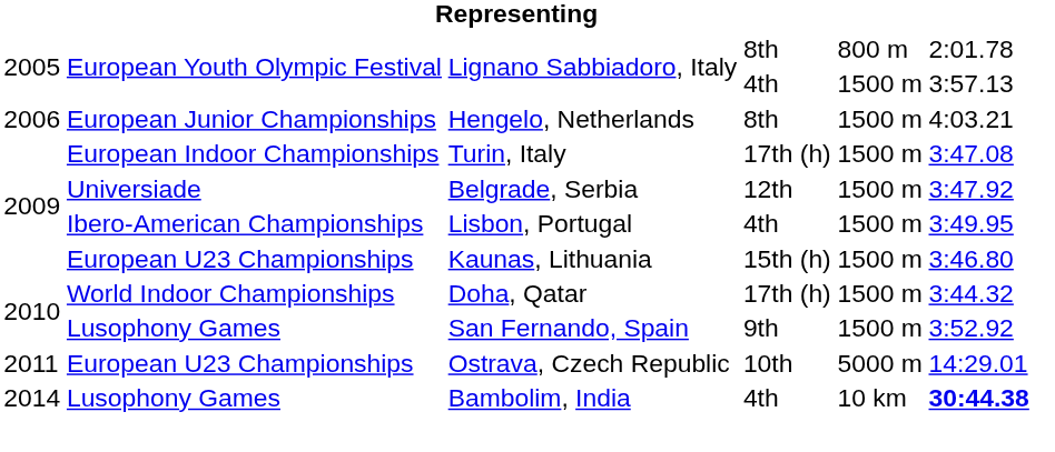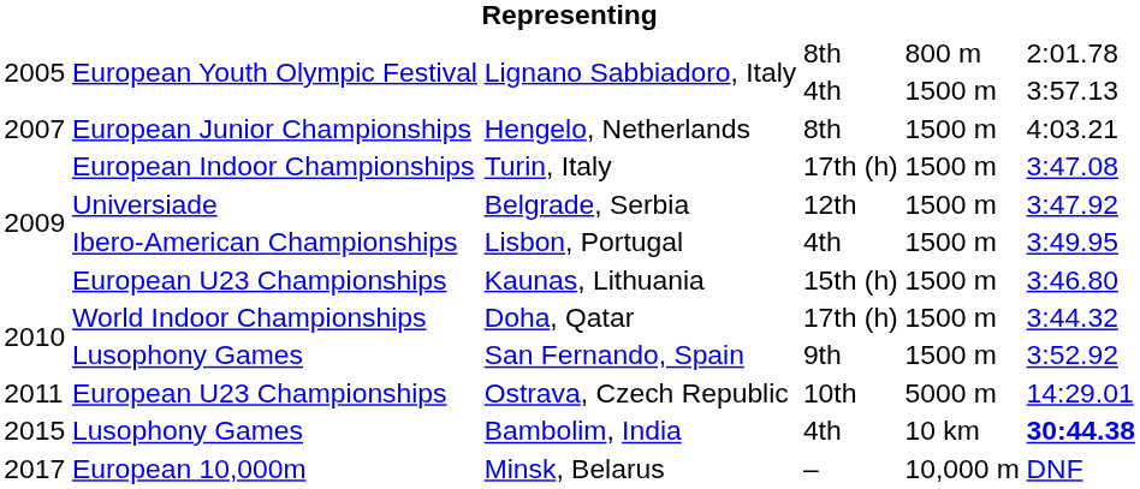 <table>
 <tr>
 <th colspan="6">Representing </th>
 </tr>
 <tr>
 <td rowspan=2>2005</td>
 <td rowspan=2><a href='#'>European Youth Olympic Festival</a></td>
 <td rowspan=2><a href='#'>Lignano Sabbiadoro</a>, Italy</td>
 <td>8th</td>
 <td>800 m</td>
 <td>2:01.78</td>
 </tr>
 <tr>
 <td>4th</td>
 <td>1500 m</td>
 <td>3:57.13</td>
 </tr>
 <tr>
-<td>2006</td>
+<td>2007</td>
 <td><a href='#'>European Junior Championships</a></td>
 <td><a href='#'>Hengelo</a>, Netherlands</td>
 <td>8th</td>
 <td>1500 m</td>
 <td>4:03.21</td>
 </tr>
 <tr>
 <td rowspan=4>2009</td>
 <td><a href='#'>European Indoor Championships</a></td>
 <td><a href='#'>Turin</a>, Italy</td>
 <td>17th (h)</td>
 <td>1500 m</td>
 <td><a href='#'>3:47.08</a></td>
 </tr>
 <tr>
 <td><a href='#'>Universiade</a></td>
 <td><a href='#'>Belgrade</a>, Serbia</td>
 <td>12th</td>
 <td>1500 m</td>
 <td><a href='#'>3:47.92</a></td>
 </tr>
 <tr>
 <td><a href='#'>Ibero-American Championships</a></td>
 <td><a href='#'>Lisbon</a>, Portugal</td>
 <td>4th</td>
 <td>1500 m</td>
 <td><a href='#'>3:49.95</a></td>
 </tr>
 <tr>
 <td><a href='#'>European U23 Championships</a></td>
 <td><a href='#'>Kaunas</a>, Lithuania</td>
 <td>15th (h)</td>
 <td>1500 m</td>
 <td><a href='#'>3:46.80</a></td>
 </tr>
 <tr>
 <td rowspan=2>2010</td>
 <td><a href='#'>World Indoor Championships</a></td>
 <td><a href='#'>Doha</a>, Qatar</td>
 <td>17th (h)</td>
 <td>1500 m</td>
 <td><a href='#'>3:44.32</a></td>
 </tr>
 <tr>
 <td><a href='#'>Lusophony Games</a></td>
 <td><a href='#'>San Fernando, Spain</a></td>
 <td>9th</td>
 <td>1500 m</td>
 <td><a href='#'>3:52.92</a></td>
 </tr>
 <tr>
 <td>2011</td>
 <td><a href='#'>European U23 Championships</a></td>
 <td><a href='#'>Ostrava</a>, Czech Republic</td>
 <td>10th</td>
 <td>5000 m</td>
 <td><a href='#'>14:29.01</a></td>
 </tr>
 <tr>
-<td>2014</td>
+<td>2015</td>
 <td><a href='#'>Lusophony Games</a></td>
 <td><a href='#'>Bambolim</a>, <a href='#'>India</a></td>
 <td>4th</td>
 <td>10 km</td>
 <td><strong><a href='#'>30:44.38</a></strong></td>
 </tr>
+<tr>
+<td>2017</td>
+<td><a href='#'>European 10,000m</a></td>
+<td><a href='#'>Minsk</a>, Belarus</td>
+<td>–</td>
+<td>10,000 m</td>
+<td><a href='#'>DNF</a></td>
+</tr>
 </table>
